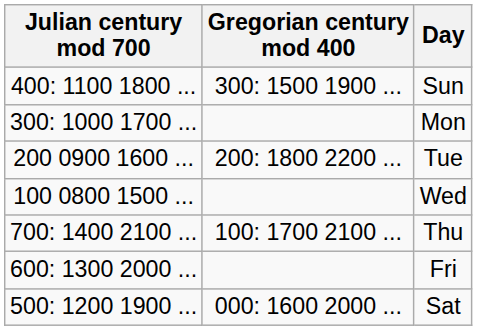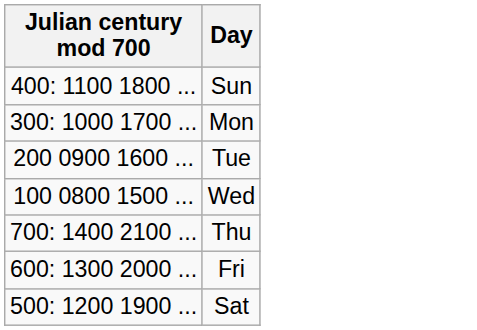 <table class="wikitable" style="text-align:center">
 <tr>
 <th>Julian century<br>mod 700</th>
-<th>Gregorian century<br>mod 400</th>
 <th>Day</th>
 </tr>
 <tr>
 <td>400: 1100 1800 ...</td>
-<td>300: 1500 1900 ...</td>
 <td>Sun</td>
 </tr>
 <tr>
 <td>300: 1000 1700 ...</td>
-<td></td>
 <td>Mon</td>
 </tr>
 <tr>
 <td>200  0900 1600 ...</td>
-<td>200: 1800 2200 ...</td>
 <td>Tue</td>
 </tr>
 <tr>
 <td>100  0800 1500 ...</td>
-<td></td>
 <td>Wed</td>
 </tr>
 <tr>
 <td>700: 1400 2100 ...</td>
-<td>100: 1700 2100 ...</td>
 <td>Thu</td>
 </tr>
 <tr>
 <td>600: 1300 2000 ...</td>
-<td></td>
 <td>Fri</td>
 </tr>
 <tr>
 <td>500: 1200 1900 ...</td>
-<td>000: 1600 2000 ...</td>
 <td>Sat</td>
 </tr>
 </table>
